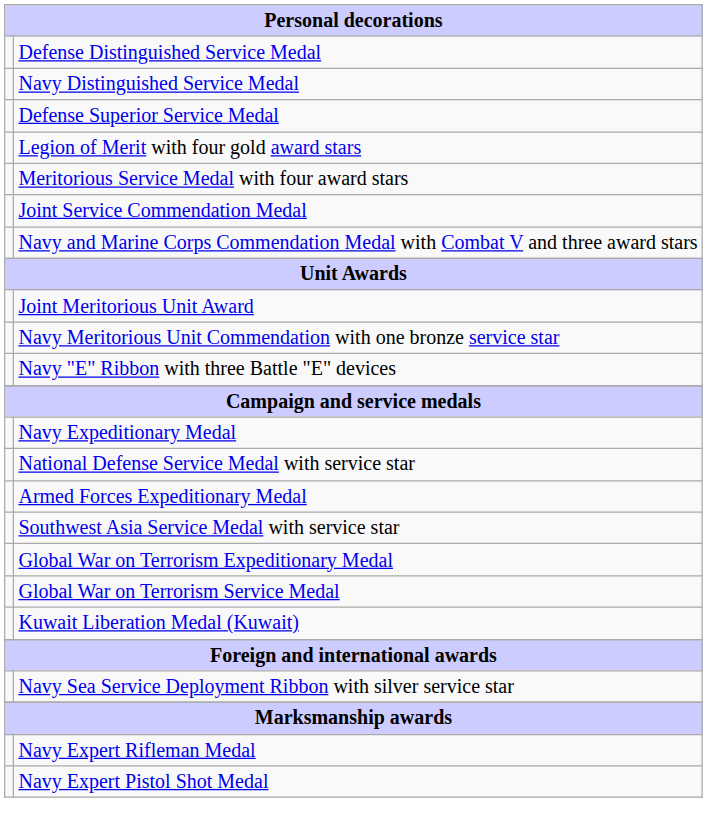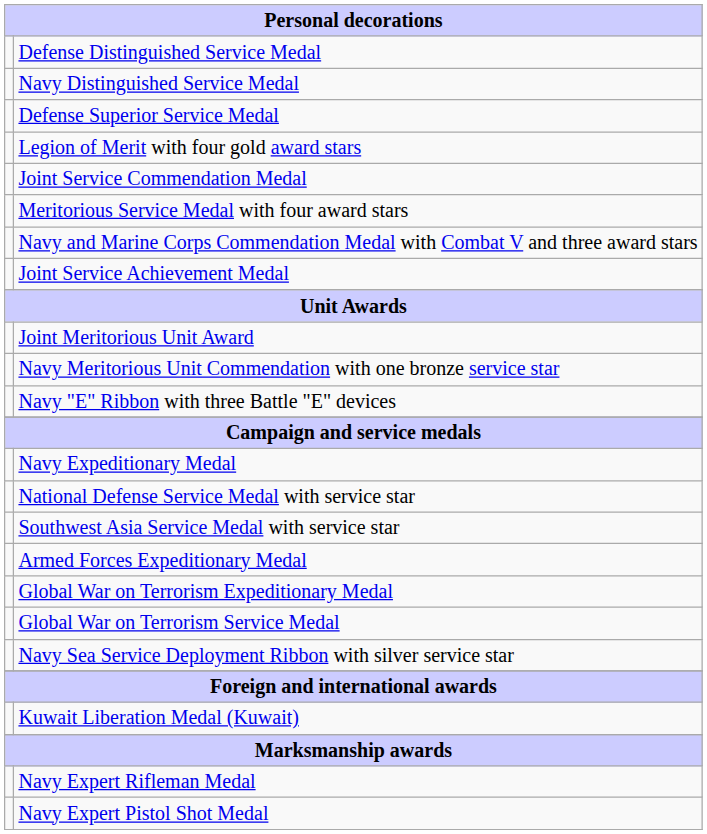 <table class="wikitable">
 <tr style="background:#ccf; text-align:center;">
 <td colspan="2"><strong>Personal decorations</strong></td>
 </tr>
 <tr>
 <td></td>
 <td><a href='#'>Defense Distinguished Service Medal</a></td>
 </tr>
 <tr>
 <td></td>
 <td><a href='#'>Navy Distinguished Service Medal</a></td>
 </tr>
 <tr>
 <td></td>
 <td><a href='#'>Defense Superior Service Medal</a></td>
 </tr>
 <tr>
 <td><span></span><span></span><span></span><span></span></td>
 <td><a href='#'>Legion of Merit</a> with four gold <a href='#'>award stars</a></td>
 </tr>
 <tr>
-<td><span></span><span></span><span></span><span></span></td>
-<td><a href='#'>Meritorious Service Medal</a> with four award stars</td>
-</tr>
-<tr>
 <td></td>
 <td><a href='#'>Joint Service Commendation Medal</a></td>
 </tr>
 <tr>
 <td><span></span><span></span><span></span><span></span></td>
+<td><a href='#'>Meritorious Service Medal</a> with four award stars</td>
+</tr>
+<tr>
+<td><span></span><span></span><span></span><span></span></td>
 <td><a href='#'>Navy and Marine Corps Commendation Medal</a> with <a href='#'>Combat V</a> and three award stars</td>
+</tr>
+<tr>
+<td></td>
+<td><a href='#'>Joint Service Achievement Medal</a></td>
 </tr>
 <tr>
 </tr>
 <tr style="background:#ccf; text-align:center;">
 <td colspan="2"><strong>Unit Awards</strong></td>
 </tr>
 <tr>
 <td></td>
 <td><a href='#'>Joint Meritorious Unit Award</a></td>
 </tr>
 <tr>
 <td></td>
 <td><a href='#'>Navy Meritorious Unit Commendation</a> with one bronze <a href='#'>service star</a></td>
 </tr>
 <tr>
 <td></td>
 <td><a href='#'>Navy "E" Ribbon</a> with three Battle "E" devices</td>
 </tr>
 <tr>
 </tr>
 <tr style="background:#ccf; text-align:center;">
 <td colspan="2"><strong>Campaign and service medals</strong></td>
 </tr>
 <tr>
 <td></td>
 <td><a href='#'>Navy Expeditionary Medal</a></td>
 </tr>
 <tr>
 <td></td>
 <td><a href='#'>National Defense Service Medal</a> with service star</td>
 </tr>
 <tr>
 <td></td>
-<td><a href='#'>Armed Forces Expeditionary Medal</a></td>
+<td><a href='#'>Southwest Asia Service Medal</a> with service star</td>
 </tr>
 <tr>
 <td></td>
-<td><a href='#'>Southwest Asia Service Medal</a> with service star</td>
+<td><a href='#'>Armed Forces Expeditionary Medal</a></td>
 </tr>
 <tr>
 <td></td>
 <td><a href='#'>Global War on Terrorism Expeditionary Medal</a></td>
 </tr>
 <tr>
 <td></td>
 <td><a href='#'>Global War on Terrorism Service Medal</a></td>
 </tr>
 <tr>
 <td></td>
-<td><a href='#'>Kuwait Liberation Medal (Kuwait)</a></td>
+<td><a href='#'>Navy Sea Service Deployment Ribbon</a> with silver service star</td>
 </tr>
 <tr>
 </tr>
 <tr style="background:#ccf; text-align:center;">
 <td colspan="2"><strong>Foreign and international awards</strong></td>
 </tr>
 <tr>
 <td></td>
-<td><a href='#'>Navy Sea Service Deployment Ribbon</a> with silver service star</td>
+<td><a href='#'>Kuwait Liberation Medal (Kuwait)</a></td>
 </tr>
 <tr>
 </tr>
 <tr style="background:#ccf; text-align:center;">
 <td colspan="2"><strong>Marksmanship awards</strong></td>
 </tr>
 <tr>
 <td></td>
 <td><a href='#'>Navy Expert Rifleman Medal</a></td>
 </tr>
 <tr>
 <td></td>
 <td><a href='#'>Navy Expert Pistol Shot Medal</a></td>
 </tr>
 </table>
